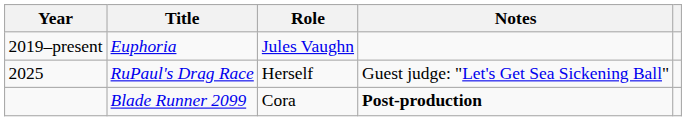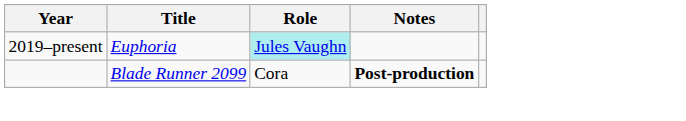 <table class="wikitable">
 <tr>
 <th>Year</th>
 <th>Title</th>
 <th>Role</th>
 <th class="unsortable">Notes</th>
 <th></th>
 </tr>
 <tr>
 <td>2019–present</td>
 <td><em><a href='#'>Euphoria</a></em></td>
-<td><a href='#'>Jules Vaughn</a></td>
+<td style="background: paleturquoise;"><a href='#'>Jules Vaughn</a></td>
 <td></td>
-<td></td>
-</tr>
-<tr>
-<td>2025</td>
-<td><em><a href='#'>RuPaul's Drag Race</a></em></td>
-<td>Herself</td>
-<td>Guest judge: "<a href='#'>Let's Get Sea Sickening Ball</a>"</td>
 <td></td>
 </tr>
 <tr>
 <td></td>
 <td><em><a href='#'>Blade Runner 2099</a></em></td>
 <td>Cora</td>
 <td><strong>Post-production</strong></td>
 <td></td>
 </tr>
 </table>
